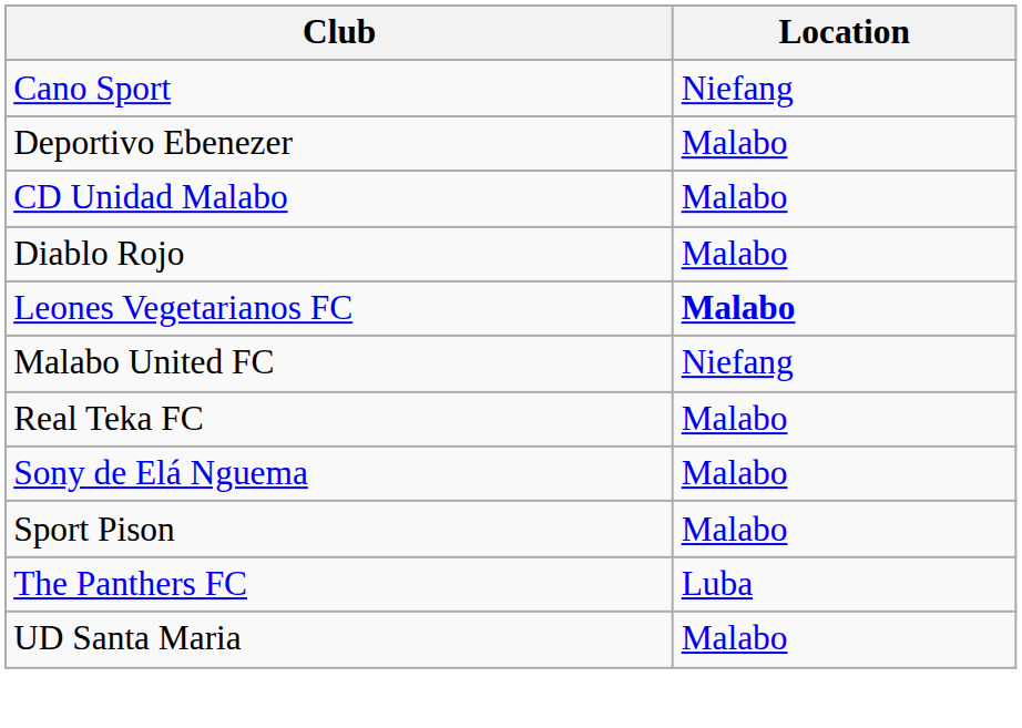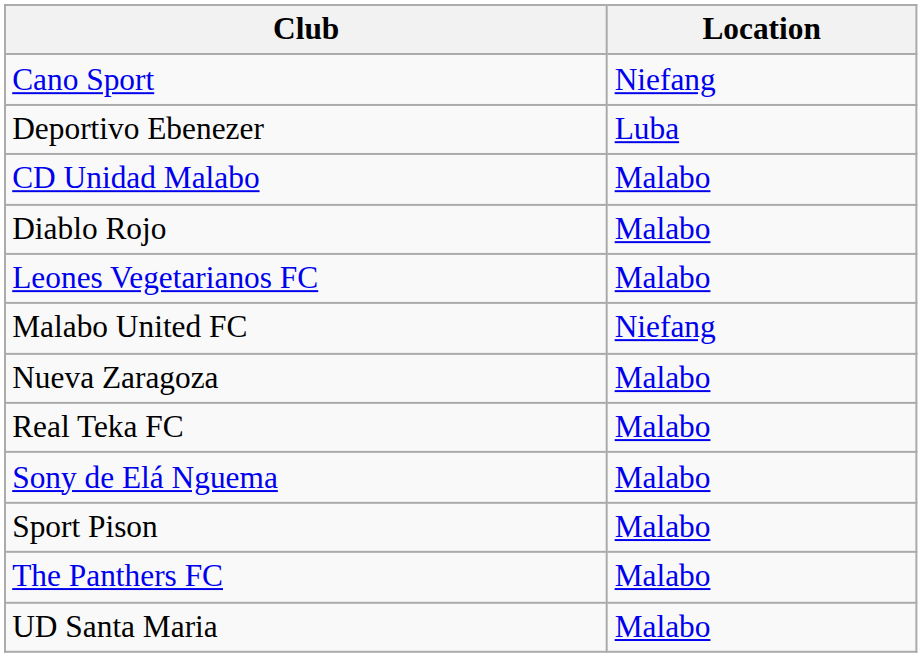 <table class="wikitable sortable">
 <tr>
 <th width="300px" scope="col">Club</th>
 <th width="150px" scope="col">Location</th>
 </tr>
 <tr>
 <td><a href='#'>Cano Sport</a></td>
 <td><a href='#'>Niefang</a></td>
 </tr>
 <tr>
 <td>Deportivo Ebenezer</td>
-<td><a href='#'>Malabo</a></td>
+<td><a href='#'>Luba</a></td>
 </tr>
 <tr>
 <td><a href='#'>CD Unidad Malabo</a></td>
 <td><a href='#'>Malabo</a></td>
 </tr>
 <tr>
 <td>Diablo Rojo</td>
 <td><a href='#'>Malabo</a></td>
 </tr>
 <tr>
 <td><a href='#'>Leones Vegetarianos FC</a></td>
-<td><strong><a href='#'>Malabo</a></strong></td>
+<td><a href='#'>Malabo</a></td>
 </tr>
 <tr>
 <td>Malabo United FC</td>
 <td><a href='#'>Niefang</a></td>
+</tr>
+<tr>
+<td>Nueva Zaragoza</td>
+<td><a href='#'>Malabo</a></td>
 </tr>
 <tr>
 <td>Real Teka FC</td>
 <td><a href='#'>Malabo</a></td>
 </tr>
 <tr>
 <td><a href='#'>Sony de Elá Nguema</a></td>
 <td><a href='#'>Malabo</a></td>
 </tr>
 <tr>
 <td>Sport Pison</td>
 <td><a href='#'>Malabo</a></td>
 </tr>
 <tr>
 <td><a href='#'>The Panthers FC</a></td>
-<td><a href='#'>Luba</a></td>
+<td><a href='#'>Malabo</a></td>
 </tr>
 <tr>
 <td>UD Santa Maria</td>
 <td><a href='#'>Malabo</a></td>
 </tr>
 </table>
